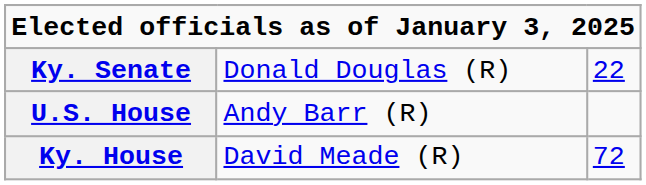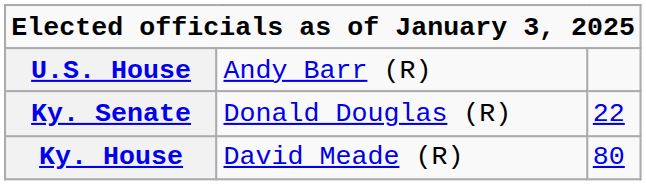 <table class=wikitable>
 <tr>
 <td colspan="3"><strong>Elected officials as of January 3, 2025</strong></td>
+</tr>
+<tr>
+<th scope=row><a href='#'>U.S. House</a></th>
+<td><a href='#'>Andy Barr</a> (R)</td>
+<td></td>
 </tr>
 <tr>
 <th scope=row><a href='#'>Ky. Senate</a></th>
 <td><a href='#'>Donald Douglas</a> (R)</td>
 <td><a href='#'>22</a></td>
 </tr>
 <tr>
-<th scope=row><a href='#'>U.S. House</a></th>
-<td><a href='#'>Andy Barr</a> (R)</td>
-<td></td>
-</tr>
-<tr>
 <th scope=row><a href='#'>Ky. House</a></th>
 <td><a href='#'>David Meade</a> (R)</td>
-<td><a href='#'>72</a></td>
+<td><a href='#'>80</a></td>
 </tr>
 </table>
